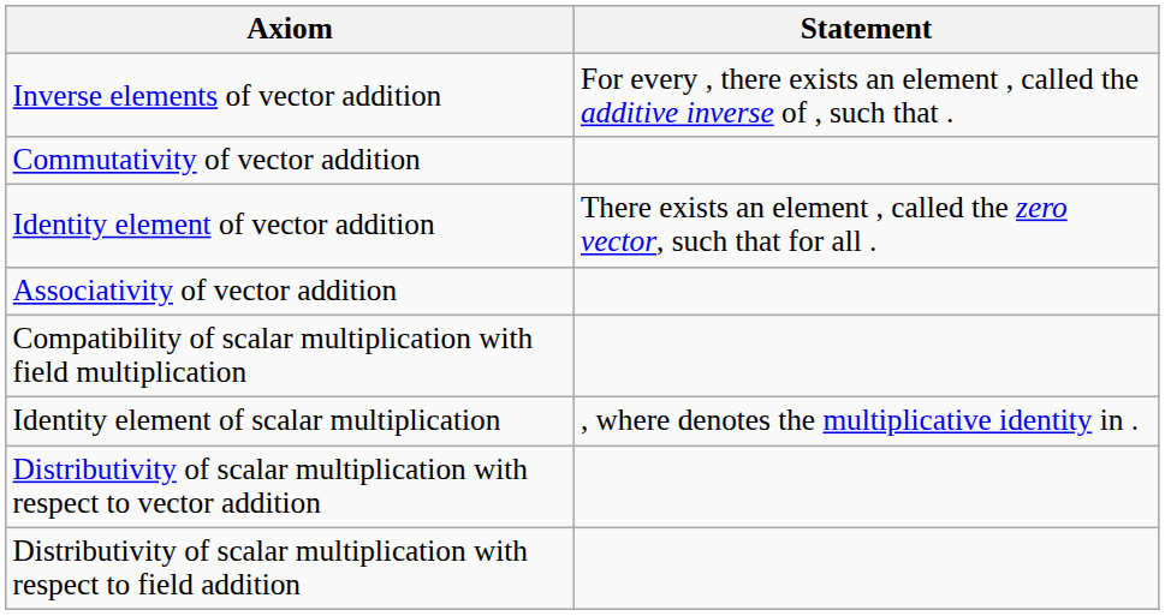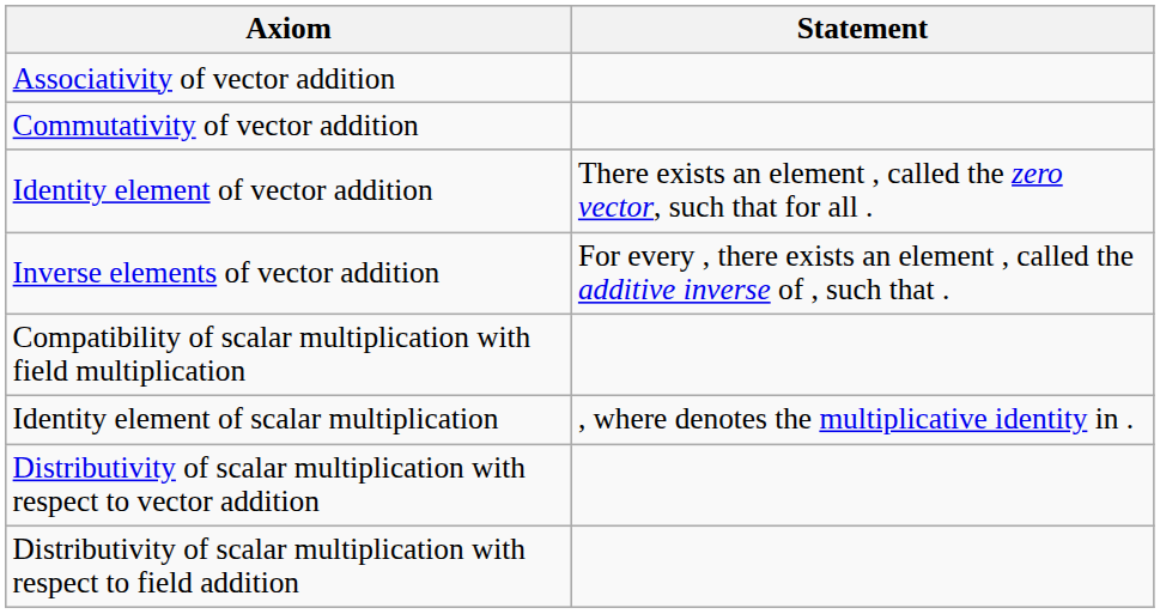 <table border="0" class="wikitable" style="max-width:50em">
 <tr>
 <th>Axiom</th>
 <th>Statement</th>
 </tr>
 <tr>
-<td><a href='#'>Inverse elements</a> of vector addition</td>
-<td>For every , there exists an element , called the <em><a href='#'>additive inverse</a></em> of , such that .</td>
+<td><a href='#'>Associativity</a> of vector addition</td>
+<td></td>
 </tr>
 <tr>
 <td><a href='#'>Commutativity</a> of vector addition</td>
 <td></td>
 </tr>
 <tr>
 <td><a href='#'>Identity element</a> of vector addition</td>
 <td>There exists an element , called the <em><a href='#'>zero vector</a></em>, such that  for all .</td>
 </tr>
 <tr>
-<td><a href='#'>Associativity</a> of vector addition</td>
-<td></td>
+<td><a href='#'>Inverse elements</a> of vector addition</td>
+<td>For every , there exists an element , called the <em><a href='#'>additive inverse</a></em> of , such that .</td>
 </tr>
 <tr>
 <td>Compatibility of scalar multiplication with field multiplication</td>
 <td> </td>
 </tr>
 <tr>
 <td>Identity element of scalar multiplication</td>
 <td>, where  denotes the <a href='#'>multiplicative identity</a> in .</td>
 </tr>
 <tr>
 <td><a href='#'>Distributivity</a> of scalar multiplication with respect to vector addition  </td>
 <td></td>
 </tr>
 <tr>
 <td>Distributivity of scalar multiplication with respect to field addition</td>
 <td></td>
 </tr>
 </table>
